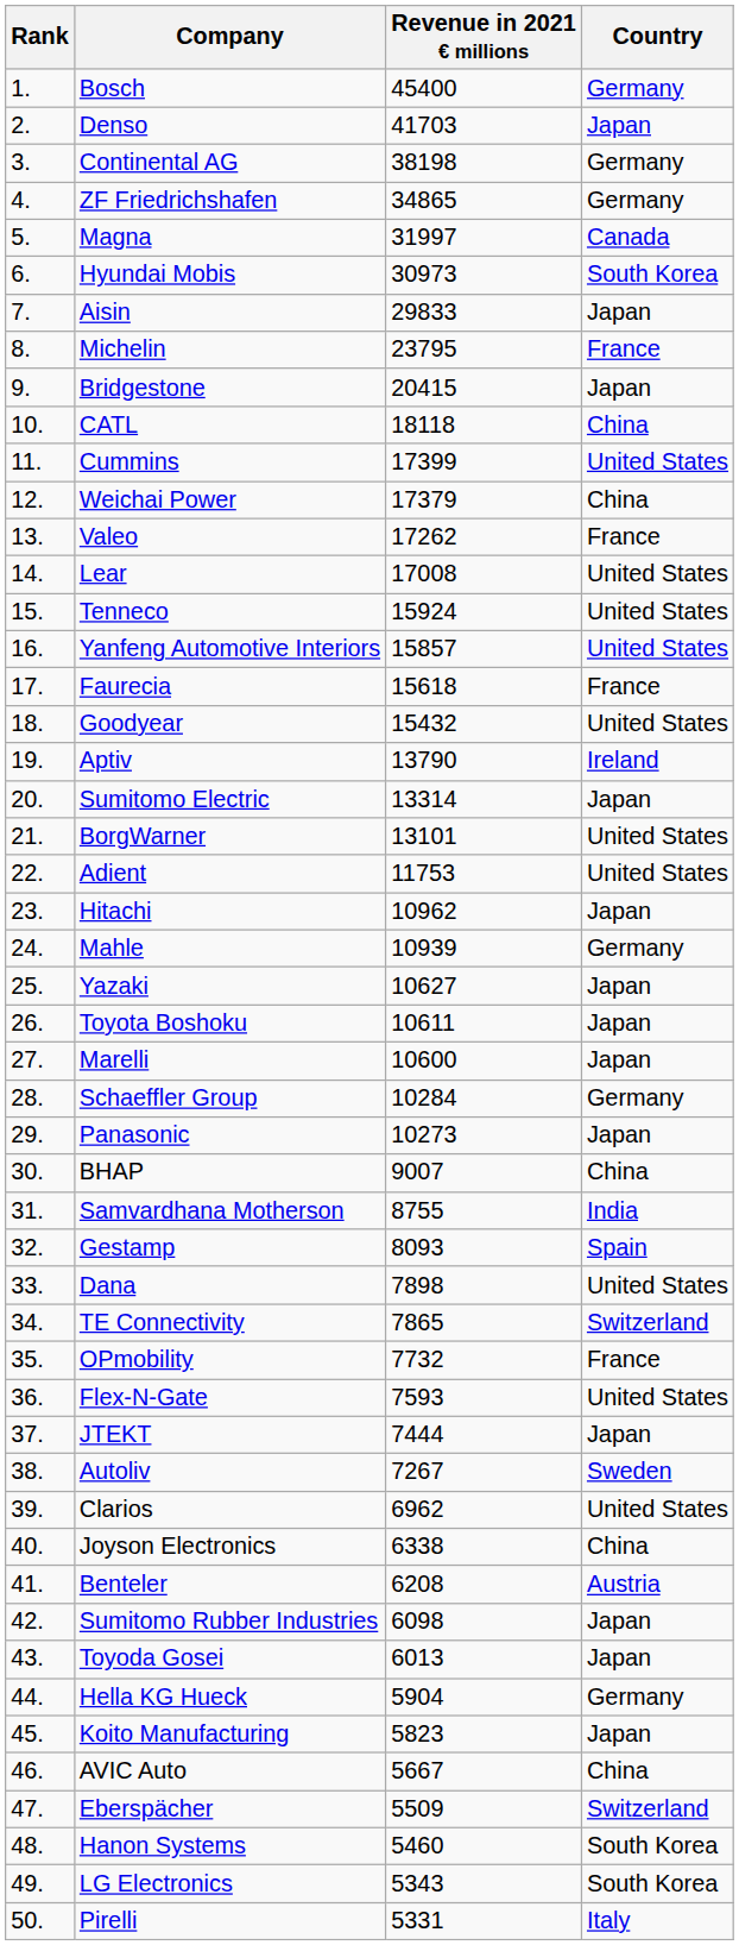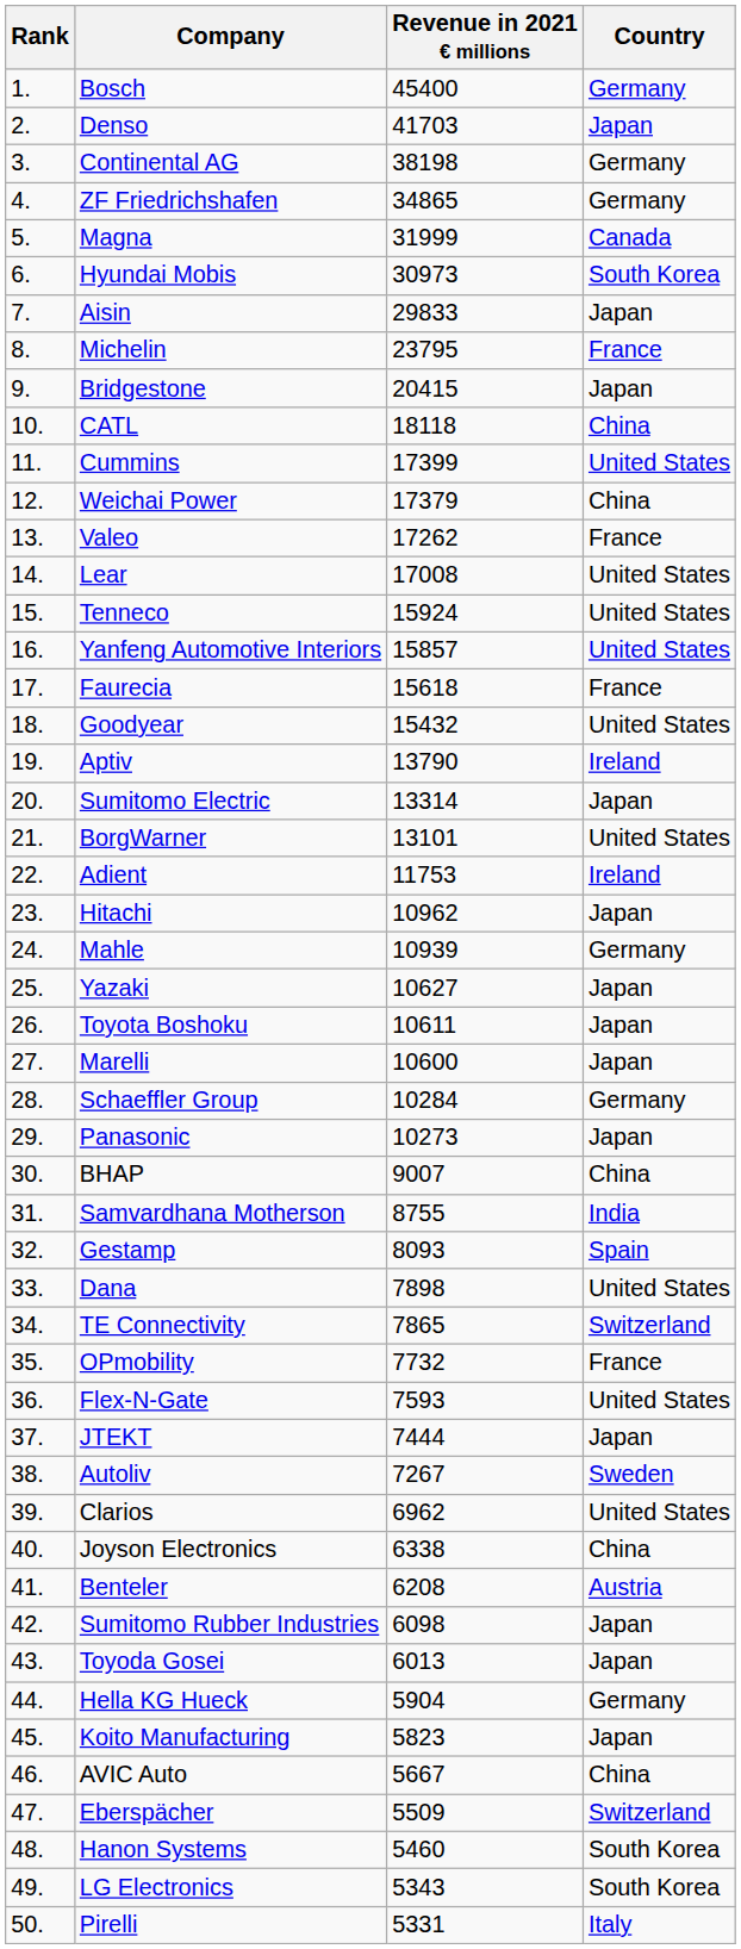 <table class="wikitable sortable">
 <tr>
 <th>Rank</th>
 <th>Company</th>
 <th>Revenue in 2021<br><small>€ millions</small></th>
 <th>Country</th>
 </tr>
 <tr>
 <td>1.</td>
 <td><a href='#'>Bosch</a></td>
 <td>45400</td>
 <td><a href='#'>Germany</a></td>
 </tr>
 <tr>
 <td>2.</td>
 <td><a href='#'>Denso</a></td>
 <td>41703</td>
 <td><a href='#'>Japan</a></td>
 </tr>
 <tr>
 <td>3.</td>
 <td><a href='#'>Continental AG</a></td>
 <td>38198</td>
 <td>Germany</td>
 </tr>
 <tr>
 <td>4.</td>
 <td><a href='#'>ZF Friedrichshafen</a></td>
 <td>34865</td>
 <td>Germany</td>
 </tr>
 <tr>
 <td>5.</td>
 <td><a href='#'>Magna</a></td>
-<td>31997</td>
+<td>31999</td>
 <td><a href='#'>Canada</a></td>
 </tr>
 <tr>
 <td>6.</td>
 <td><a href='#'>Hyundai Mobis</a></td>
 <td>30973</td>
 <td><a href='#'>South Korea</a></td>
 </tr>
 <tr>
 <td>7.</td>
 <td><a href='#'>Aisin</a></td>
 <td>29833</td>
 <td>Japan</td>
 </tr>
 <tr>
 <td>8.</td>
 <td><a href='#'>Michelin</a></td>
 <td>23795</td>
 <td><a href='#'>France</a></td>
 </tr>
 <tr>
 <td>9.</td>
 <td><a href='#'>Bridgestone</a></td>
 <td>20415</td>
 <td>Japan</td>
 </tr>
 <tr>
 <td>10.</td>
 <td><a href='#'>CATL</a></td>
 <td>18118</td>
 <td><a href='#'>China</a></td>
 </tr>
 <tr>
 <td>11.</td>
 <td><a href='#'>Cummins</a></td>
 <td>17399</td>
 <td><a href='#'>United States</a></td>
 </tr>
 <tr>
 <td>12.</td>
 <td><a href='#'>Weichai Power</a></td>
 <td>17379</td>
 <td>China</td>
 </tr>
 <tr>
 <td>13.</td>
 <td><a href='#'>Valeo</a></td>
 <td>17262</td>
 <td>France</td>
 </tr>
 <tr>
 <td>14.</td>
 <td><a href='#'>Lear</a></td>
 <td>17008</td>
 <td>United States</td>
 </tr>
 <tr>
 <td>15.</td>
 <td><a href='#'>Tenneco</a></td>
 <td>15924</td>
 <td>United States</td>
 </tr>
 <tr>
 <td>16.</td>
 <td><a href='#'>Yanfeng Automotive Interiors</a></td>
 <td>15857</td>
 <td><a href='#'>United States</a></td>
 </tr>
 <tr>
 <td>17.</td>
 <td><a href='#'>Faurecia</a></td>
 <td>15618</td>
 <td>France</td>
 </tr>
 <tr>
 <td>18.</td>
 <td><a href='#'>Goodyear</a></td>
 <td>15432</td>
 <td>United States</td>
 </tr>
 <tr>
 <td>19.</td>
 <td><a href='#'>Aptiv</a></td>
 <td>13790</td>
 <td><a href='#'>Ireland</a></td>
 </tr>
 <tr>
 <td>20.</td>
 <td><a href='#'>Sumitomo Electric</a></td>
 <td>13314</td>
 <td>Japan</td>
 </tr>
 <tr>
 <td>21.</td>
 <td><a href='#'>BorgWarner</a></td>
 <td>13101</td>
 <td>United States</td>
 </tr>
 <tr>
 <td>22.</td>
 <td><a href='#'>Adient</a></td>
 <td>11753</td>
-<td>United States</td>
+<td><a href='#'>Ireland</a></td>
 </tr>
 <tr>
 <td>23.</td>
 <td><a href='#'>Hitachi</a></td>
 <td>10962</td>
 <td>Japan</td>
 </tr>
 <tr>
 <td>24.</td>
 <td><a href='#'>Mahle</a></td>
 <td>10939</td>
 <td>Germany</td>
 </tr>
 <tr>
 <td>25.</td>
 <td><a href='#'>Yazaki</a></td>
 <td>10627</td>
 <td>Japan</td>
 </tr>
 <tr>
 <td>26.</td>
 <td><a href='#'>Toyota Boshoku</a></td>
 <td>10611</td>
 <td>Japan</td>
 </tr>
 <tr>
 <td>27.</td>
 <td><a href='#'>Marelli</a></td>
 <td>10600</td>
 <td>Japan</td>
 </tr>
 <tr>
 <td>28.</td>
 <td><a href='#'>Schaeffler Group</a></td>
 <td>10284</td>
 <td>Germany</td>
 </tr>
 <tr>
 <td>29.</td>
 <td><a href='#'>Panasonic</a></td>
 <td>10273</td>
 <td>Japan</td>
 </tr>
 <tr>
 <td>30.</td>
 <td>BHAP</td>
 <td>9007</td>
 <td>China</td>
 </tr>
 <tr>
 <td>31.</td>
 <td><a href='#'>Samvardhana Motherson</a></td>
 <td>8755</td>
 <td><a href='#'>India</a></td>
 </tr>
 <tr>
 <td>32.</td>
 <td><a href='#'>Gestamp</a></td>
 <td>8093</td>
 <td><a href='#'>Spain</a></td>
 </tr>
 <tr>
 <td>33.</td>
 <td><a href='#'>Dana</a></td>
 <td>7898</td>
 <td>United States</td>
 </tr>
 <tr>
 <td>34.</td>
 <td><a href='#'>TE Connectivity</a></td>
 <td>7865</td>
 <td><a href='#'>Switzerland</a></td>
 </tr>
 <tr>
 <td>35.</td>
 <td><a href='#'>OPmobility</a></td>
 <td>7732</td>
 <td>France</td>
 </tr>
 <tr>
 <td>36.</td>
 <td><a href='#'>Flex-N-Gate</a></td>
 <td>7593</td>
 <td>United States</td>
 </tr>
 <tr>
 <td>37.</td>
 <td><a href='#'>JTEKT</a></td>
 <td>7444</td>
 <td>Japan</td>
 </tr>
 <tr>
 <td>38.</td>
 <td><a href='#'>Autoliv</a></td>
 <td>7267</td>
 <td><a href='#'>Sweden</a></td>
 </tr>
 <tr>
 <td>39.</td>
 <td>Clarios</td>
 <td>6962</td>
 <td>United States</td>
 </tr>
 <tr>
 <td>40.</td>
 <td>Joyson Electronics</td>
 <td>6338</td>
 <td>China</td>
 </tr>
 <tr>
 <td>41.</td>
 <td><a href='#'>Benteler</a></td>
 <td>6208</td>
 <td><a href='#'>Austria</a></td>
 </tr>
 <tr>
 <td>42.</td>
 <td><a href='#'>Sumitomo Rubber Industries</a></td>
 <td>6098</td>
 <td>Japan</td>
 </tr>
 <tr>
 <td>43.</td>
 <td><a href='#'>Toyoda Gosei</a></td>
 <td>6013</td>
 <td>Japan</td>
 </tr>
 <tr>
 <td>44.</td>
 <td><a href='#'>Hella KG Hueck</a></td>
 <td>5904</td>
 <td>Germany</td>
 </tr>
 <tr>
 <td>45.</td>
 <td><a href='#'>Koito Manufacturing</a></td>
 <td>5823</td>
 <td>Japan</td>
 </tr>
 <tr>
 <td>46.</td>
 <td>AVIC Auto</td>
 <td>5667</td>
 <td>China</td>
 </tr>
 <tr>
 <td>47.</td>
 <td><a href='#'>Eberspächer</a></td>
 <td>5509</td>
 <td><a href='#'>Switzerland</a></td>
 </tr>
 <tr>
 <td>48.</td>
 <td><a href='#'>Hanon Systems</a></td>
 <td>5460</td>
 <td>South Korea</td>
 </tr>
 <tr>
 <td>49.</td>
 <td><a href='#'>LG Electronics</a></td>
 <td>5343</td>
 <td>South Korea</td>
 </tr>
 <tr>
 <td>50.</td>
 <td><a href='#'>Pirelli</a></td>
 <td>5331</td>
 <td><a href='#'>Italy</a></td>
 </tr>
 </table>
